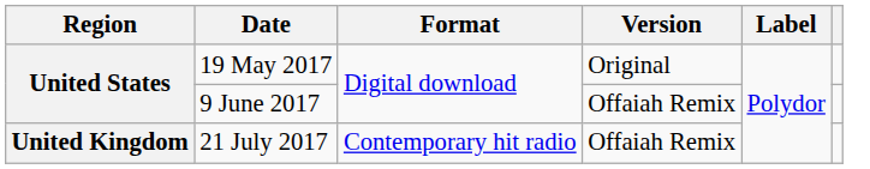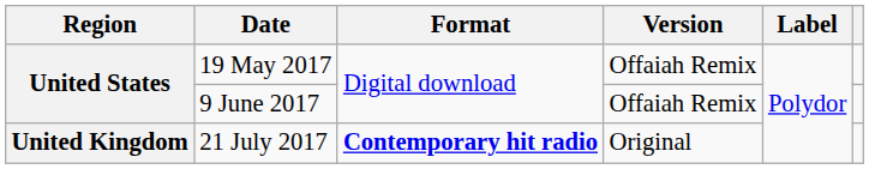 <table class="wikitable plainrowheaders">
 <tr>
 <th scope="col">Region</th>
 <th scope="col">Date</th>
 <th scope="col">Format</th>
 <th scope="col">Version</th>
 <th scope="col">Label</th>
 <th scope="col"></th>
 </tr>
 <tr>
 <th scope="row" rowspan="2">United States</th>
 <td>19 May 2017</td>
 <td rowspan="2"><a href='#'>Digital download</a></td>
-<td>Original</td>
+<td>Offaiah Remix</td>
 <td rowspan="3"><a href='#'>Polydor</a></td>
 <td></td>
 </tr>
 <tr>
 <td>9 June 2017</td>
 <td>Offaiah Remix</td>
 <td></td>
 </tr>
 <tr>
 <th scope="row">United Kingdom</th>
 <td>21 July 2017</td>
-<td><a href='#'>Contemporary hit radio</a></td>
-<td>Offaiah Remix</td>
+<td><strong><a href='#'>Contemporary hit radio</a></strong></td>
+<td>Original</td>
 <td></td>
 </tr>
 </table>
